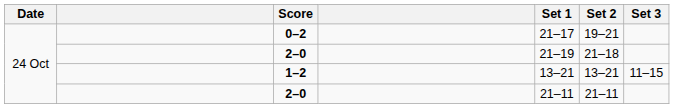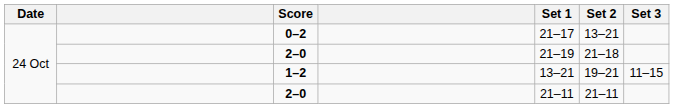 <table class="wikitable" style="text-align: center;">
 <tr>
 <th width="60">Date</th>
 <th align="right" width="270"></th>
 <th width="50">Score</th>
 <th align="left" width="270"></th>
 <th width="50">Set 1</th>
 <th width="50">Set 2</th>
 <th width="50">Set 3</th>
 </tr>
 <tr>
 <td rowspan=4>24 Oct</td>
 <td align=left></td>
 <td align=center><strong>0–2</strong></td>
 <td align=left><strong></strong></td>
 <td>21–17</td>
-<td>19–21</td>
+<td>13–21</td>
 <td></td>
 </tr>
 <tr>
 <td align=left><strong></strong></td>
 <td align=center><strong>2–0</strong></td>
 <td align=left></td>
 <td>21–19</td>
 <td>21–18</td>
 <td></td>
 </tr>
 <tr>
 <td align=left></td>
 <td align=center><strong>1–2</strong></td>
 <td align=left><strong></strong></td>
 <td>13–21</td>
-<td>13–21</td>
+<td>19–21</td>
 <td>11–15</td>
 </tr>
 <tr>
 <td align=left><strong></strong></td>
 <td align=center><strong>2–0</strong></td>
 <td align=left></td>
 <td>21–11</td>
 <td>21–11</td>
 <td></td>
 </tr>
 </table>
